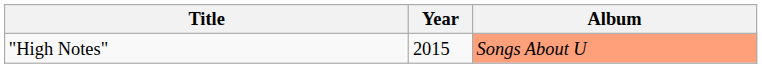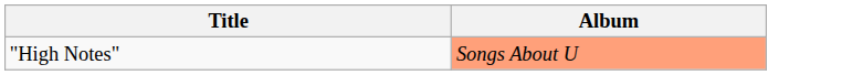 <table class="wikitable sortable">
 <tr>
 <th scope="col" style="width:21.5em;">Title</th>
-<th scope="col" style="width:3em;">Year</th>
 <th scope="col" style="width:15em;">Album</th>
 </tr>
 <tr>
 <td>"High Notes" </td>
-<td rowspan="1">2015</td>
 <td style="background: lightsalmon;"><em>Songs About U</em></td>
 </tr>
 </table>
